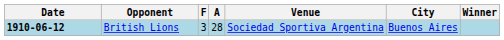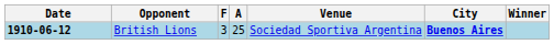 <table class="wikitable sortable">
 <tr>
 <th width="125">Date</th>
 <th width="125">Opponent</th>
 <th>F</th>
 <th>A</th>
 <th>Venue</th>
 <th>City</th>
 <th>Winner</th>
 </tr>
 <tr bgcolor="lightblue">
 <td><strong>1910-06-12</strong></td>
 <td><a href='#'>British Lions</a></td>
 <td>3</td>
-<td>28</td>
+<td>25</td>
 <td><a href='#'>Sociedad Sportiva Argentina</a></td>
-<td><a href='#'>Buenos Aires</a></td>
+<td><strong><a href='#'>Buenos Aires</a></strong></td>
 <td></td>
 </tr>
 </table>
